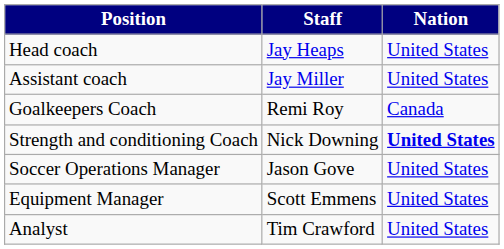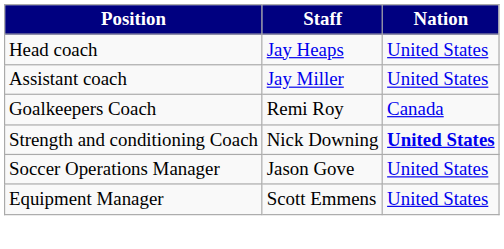 <table class="wikitable">
 <tr>
 <th style="background:navy; color:white; text-align:center;">Position</th>
 <th style="background:navy; color:white; text-align:center;">Staff</th>
 <th style="background:navy; color:white; text-align:center;">Nation</th>
 </tr>
 <tr>
 <td>Head coach</td>
 <td><a href='#'>Jay Heaps</a></td>
 <td> <a href='#'>United States</a></td>
 </tr>
 <tr>
 <td>Assistant coach</td>
 <td><a href='#'>Jay Miller</a></td>
 <td> <a href='#'>United States</a></td>
 </tr>
 <tr>
 <td>Goalkeepers Coach</td>
 <td>Remi Roy</td>
 <td> <a href='#'>Canada</a></td>
 </tr>
 <tr>
 <td>Strength and conditioning Coach</td>
 <td>Nick Downing</td>
 <td><strong> <a href='#'>United States</a></strong></td>
 </tr>
 <tr>
 <td>Soccer Operations Manager</td>
 <td>Jason Gove</td>
 <td> <a href='#'>United States</a></td>
 </tr>
 <tr>
 <td>Equipment Manager</td>
 <td>Scott Emmens</td>
 <td> <a href='#'>United States</a></td>
 </tr>
-<tr>
-<td>Analyst</td>
-<td>Tim Crawford</td>
-<td> <a href='#'>United States</a></td>
-</tr>
 </table>
